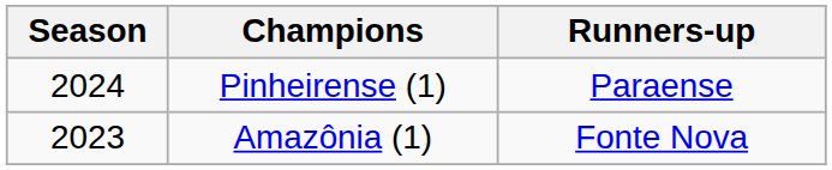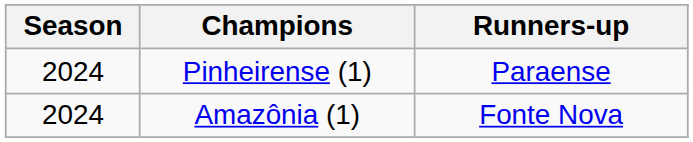 <table class="wikitable" style="text-align:center; margin-left:1em;">
 <tr>
 <th style="width:70px">Season</th>
 <th style="width:150px">Champions</th>
 <th style="width:150px">Runners-up</th>
 </tr>
 <tr>
 <td>2024</td>
 <td><a href='#'>Pinheirense</a> (1)</td>
 <td><a href='#'>Paraense</a></td>
 </tr>
 <tr>
-<td>2023</td>
+<td>2024</td>
 <td><a href='#'>Amazônia</a> (1)</td>
 <td><a href='#'>Fonte Nova</a></td>
 </tr>
 </table>
